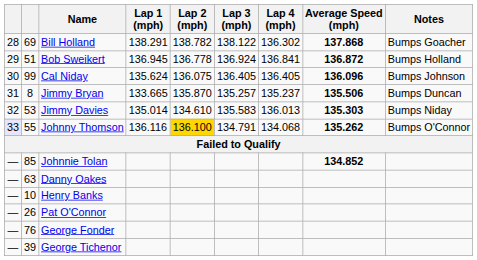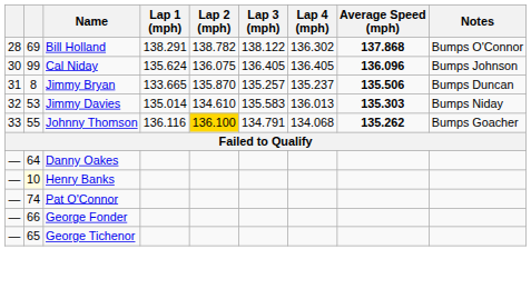 <table class="wikitable" style="font-size: 90%;">
 <tr align="center">
 <th></th>
 <th></th>
 <th>Name</th>
 <th>Lap 1<br>(mph)</th>
 <th>Lap 2<br>(mph)</th>
 <th>Lap 3<br>(mph)</th>
 <th>Lap 4<br>(mph)</th>
 <th>Average Speed<br>(mph)</th>
 <th>Notes</th>
 </tr>
 <tr>
 <td align=center>28</td>
 <td align=center>69</td>
 <td><a href='#'>Bill Holland</a></td>
 <td>138.291</td>
 <td>138.782</td>
 <td>138.122</td>
 <td>136.302</td>
 <td align=center><strong>137.868</strong></td>
-<td>Bumps Goacher</td>
-</tr>
-<tr>
-<td align=center>29</td>
-<td align=center>51</td>
-<td><a href='#'>Bob Sweikert</a></td>
-<td>136.945</td>
-<td>136.778</td>
-<td>136.924</td>
-<td>136.841</td>
-<td align=center><strong>136.872</strong></td>
-<td>Bumps Holland</td>
+<td>Bumps O'Connor</td>
 </tr>
 <tr>
 <td align=center>30</td>
 <td align=center>99</td>
 <td><a href='#'>Cal Niday</a></td>
 <td>135.624</td>
 <td>136.075</td>
 <td>136.405</td>
 <td>136.405</td>
 <td align=center><strong>136.096</strong></td>
 <td>Bumps Johnson</td>
 </tr>
 <tr>
 <td align=center>31</td>
 <td align=center>8</td>
 <td><a href='#'>Jimmy Bryan</a></td>
 <td>133.665</td>
 <td>135.870</td>
 <td>135.257</td>
 <td>135.237</td>
 <td align=center><strong>135.506</strong></td>
 <td>Bumps Duncan</td>
 </tr>
 <tr>
 <td align=center>32</td>
 <td align=center>53</td>
 <td><a href='#'>Jimmy Davies</a></td>
 <td>135.014</td>
 <td>134.610</td>
 <td>135.583</td>
 <td>136.013</td>
 <td align=center><strong>135.303</strong></td>
 <td>Bumps Niday</td>
 </tr>
 <tr>
-<td align=center style="background: lavender;">33</td>
+<td align=center>33</td>
 <td align=center>55</td>
 <td><a href='#'>Johnny Thomson</a></td>
 <td>136.116</td>
 <td style="background: gold;">136.100</td>
 <td>134.791</td>
 <td>134.068</td>
 <td align=center><strong>135.262</strong></td>
-<td>Bumps O'Connor</td>
+<td>Bumps Goacher</td>
 </tr>
 <tr>
 <th colspan=9>Failed to Qualify</th>
 </tr>
 <tr>
 <td align=center>—</td>
-<td align=center>85</td>
-<td><a href='#'>Johnnie Tolan</a></td>
-<td></td>
-<td></td>
-<td></td>
-<td></td>
-<td align=center><strong>134.852</strong></td>
-<td></td>
-</tr>
-<tr>
-<td align=center>—</td>
-<td align=center>63</td>
+<td align=center>64</td>
 <td><a href='#'>Danny Oakes</a></td>
 <td></td>
 <td></td>
 <td></td>
 <td></td>
 <td align=center></td>
 <td></td>
 </tr>
 <tr>
 <td align=center>—</td>
-<td align=center>10</td>
+<td align=center style="background: lightyellow;">10</td>
 <td><a href='#'>Henry Banks</a></td>
 <td></td>
 <td></td>
 <td></td>
 <td></td>
 <td align=center></td>
 <td></td>
 </tr>
 <tr>
 <td align=center>—</td>
-<td align=center>26</td>
+<td align=center>74</td>
 <td><a href='#'>Pat O'Connor</a></td>
 <td></td>
 <td></td>
 <td></td>
 <td></td>
 <td align=center></td>
 <td></td>
 </tr>
 <tr>
 <td align=center>—</td>
-<td align=center>76</td>
+<td align=center>66</td>
 <td><a href='#'>George Fonder</a></td>
 <td></td>
 <td></td>
 <td></td>
 <td></td>
 <td align=center></td>
 <td></td>
 </tr>
 <tr>
 <td align=center>—</td>
-<td align=center>39</td>
+<td align=center>65</td>
 <td><a href='#'>George Tichenor</a></td>
 <td></td>
 <td></td>
 <td></td>
 <td></td>
 <td align=center></td>
 <td></td>
 </tr>
 </table>
